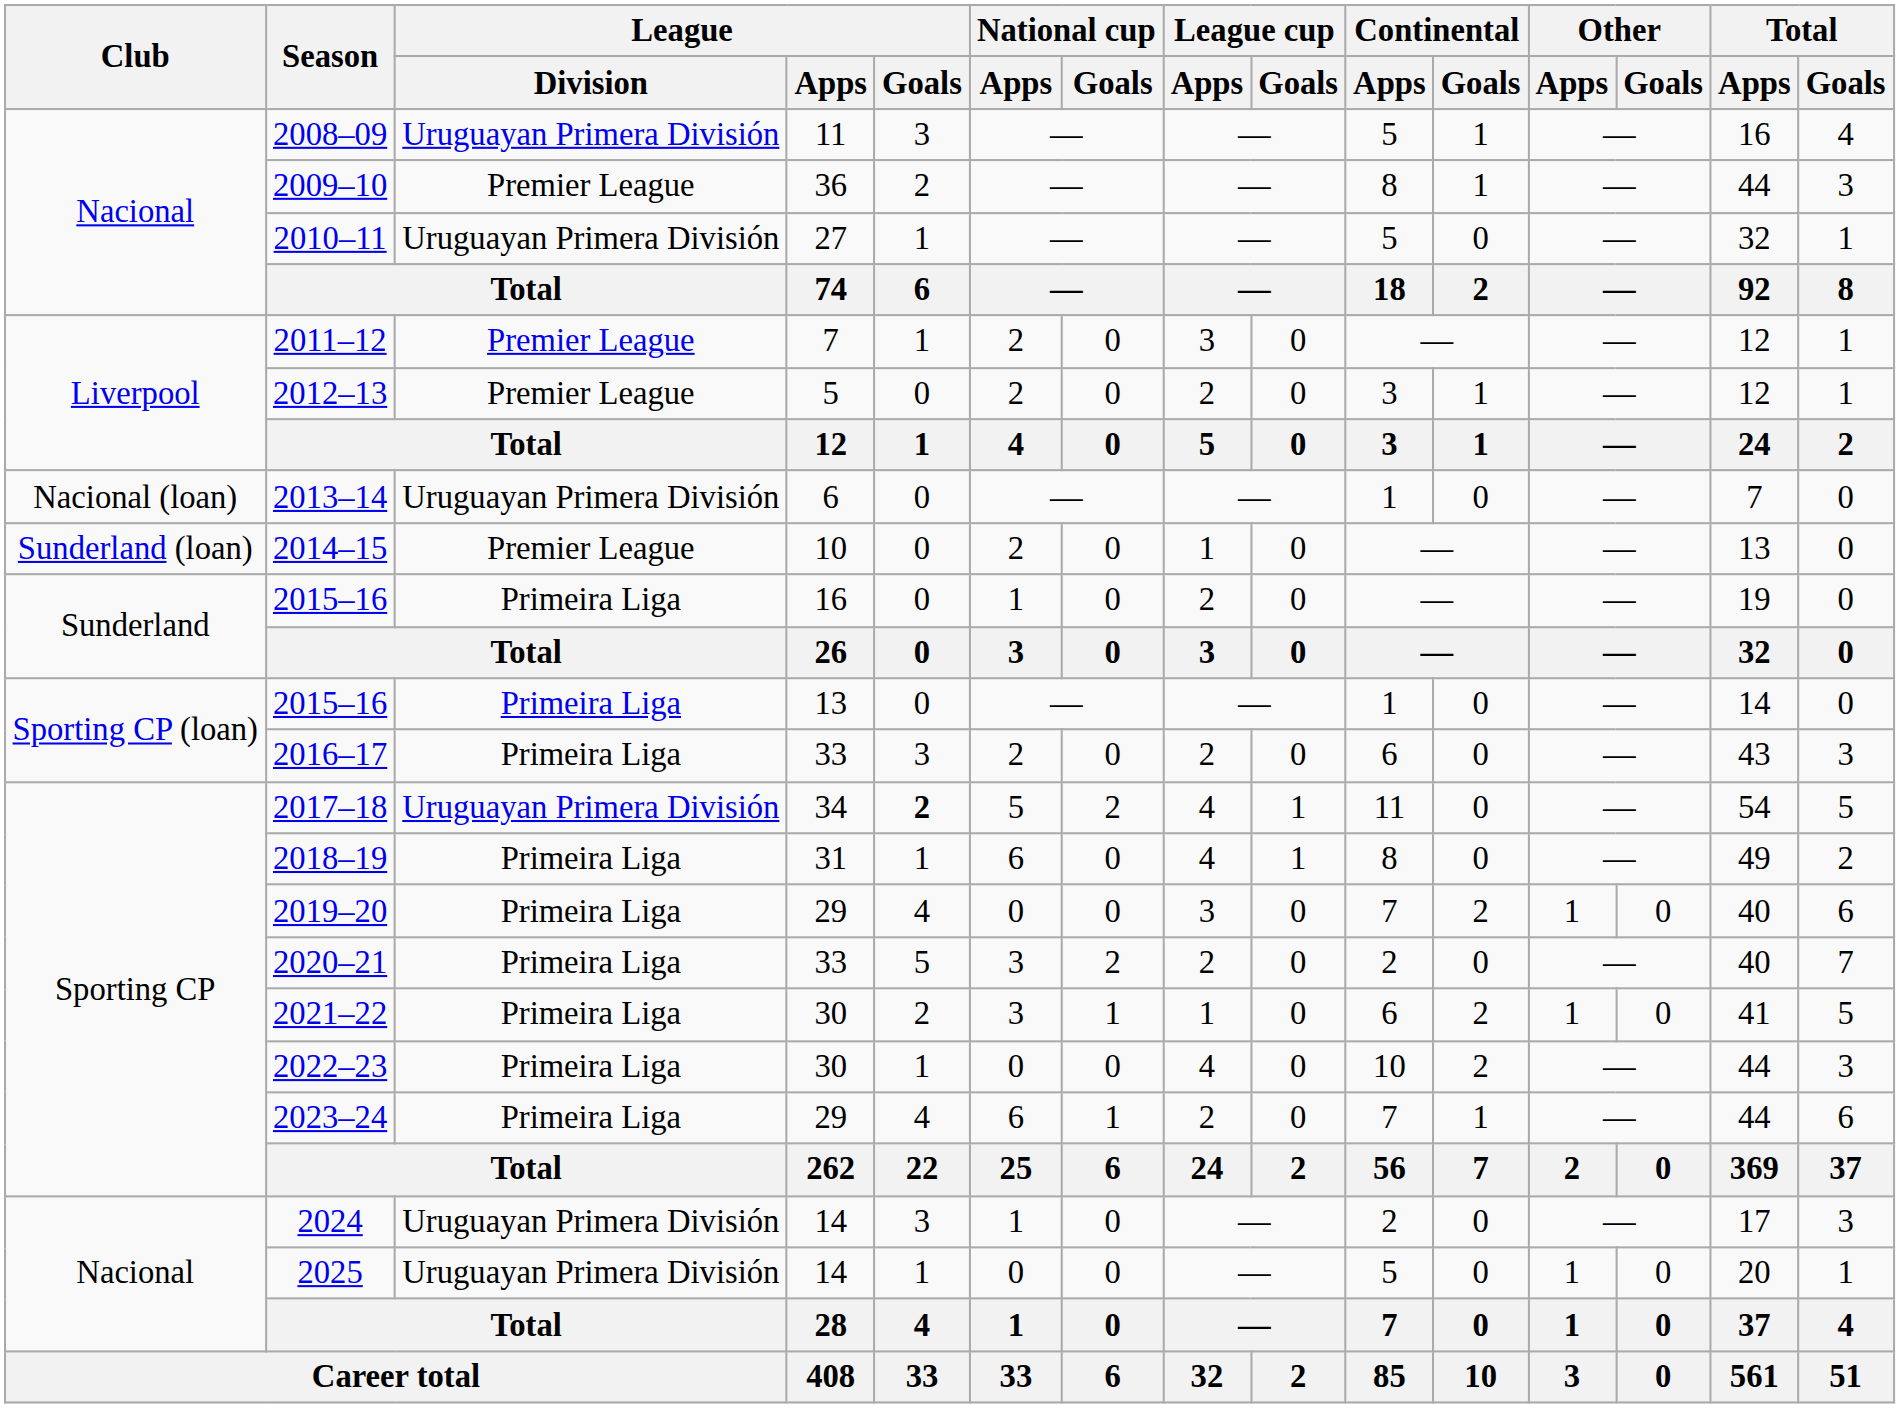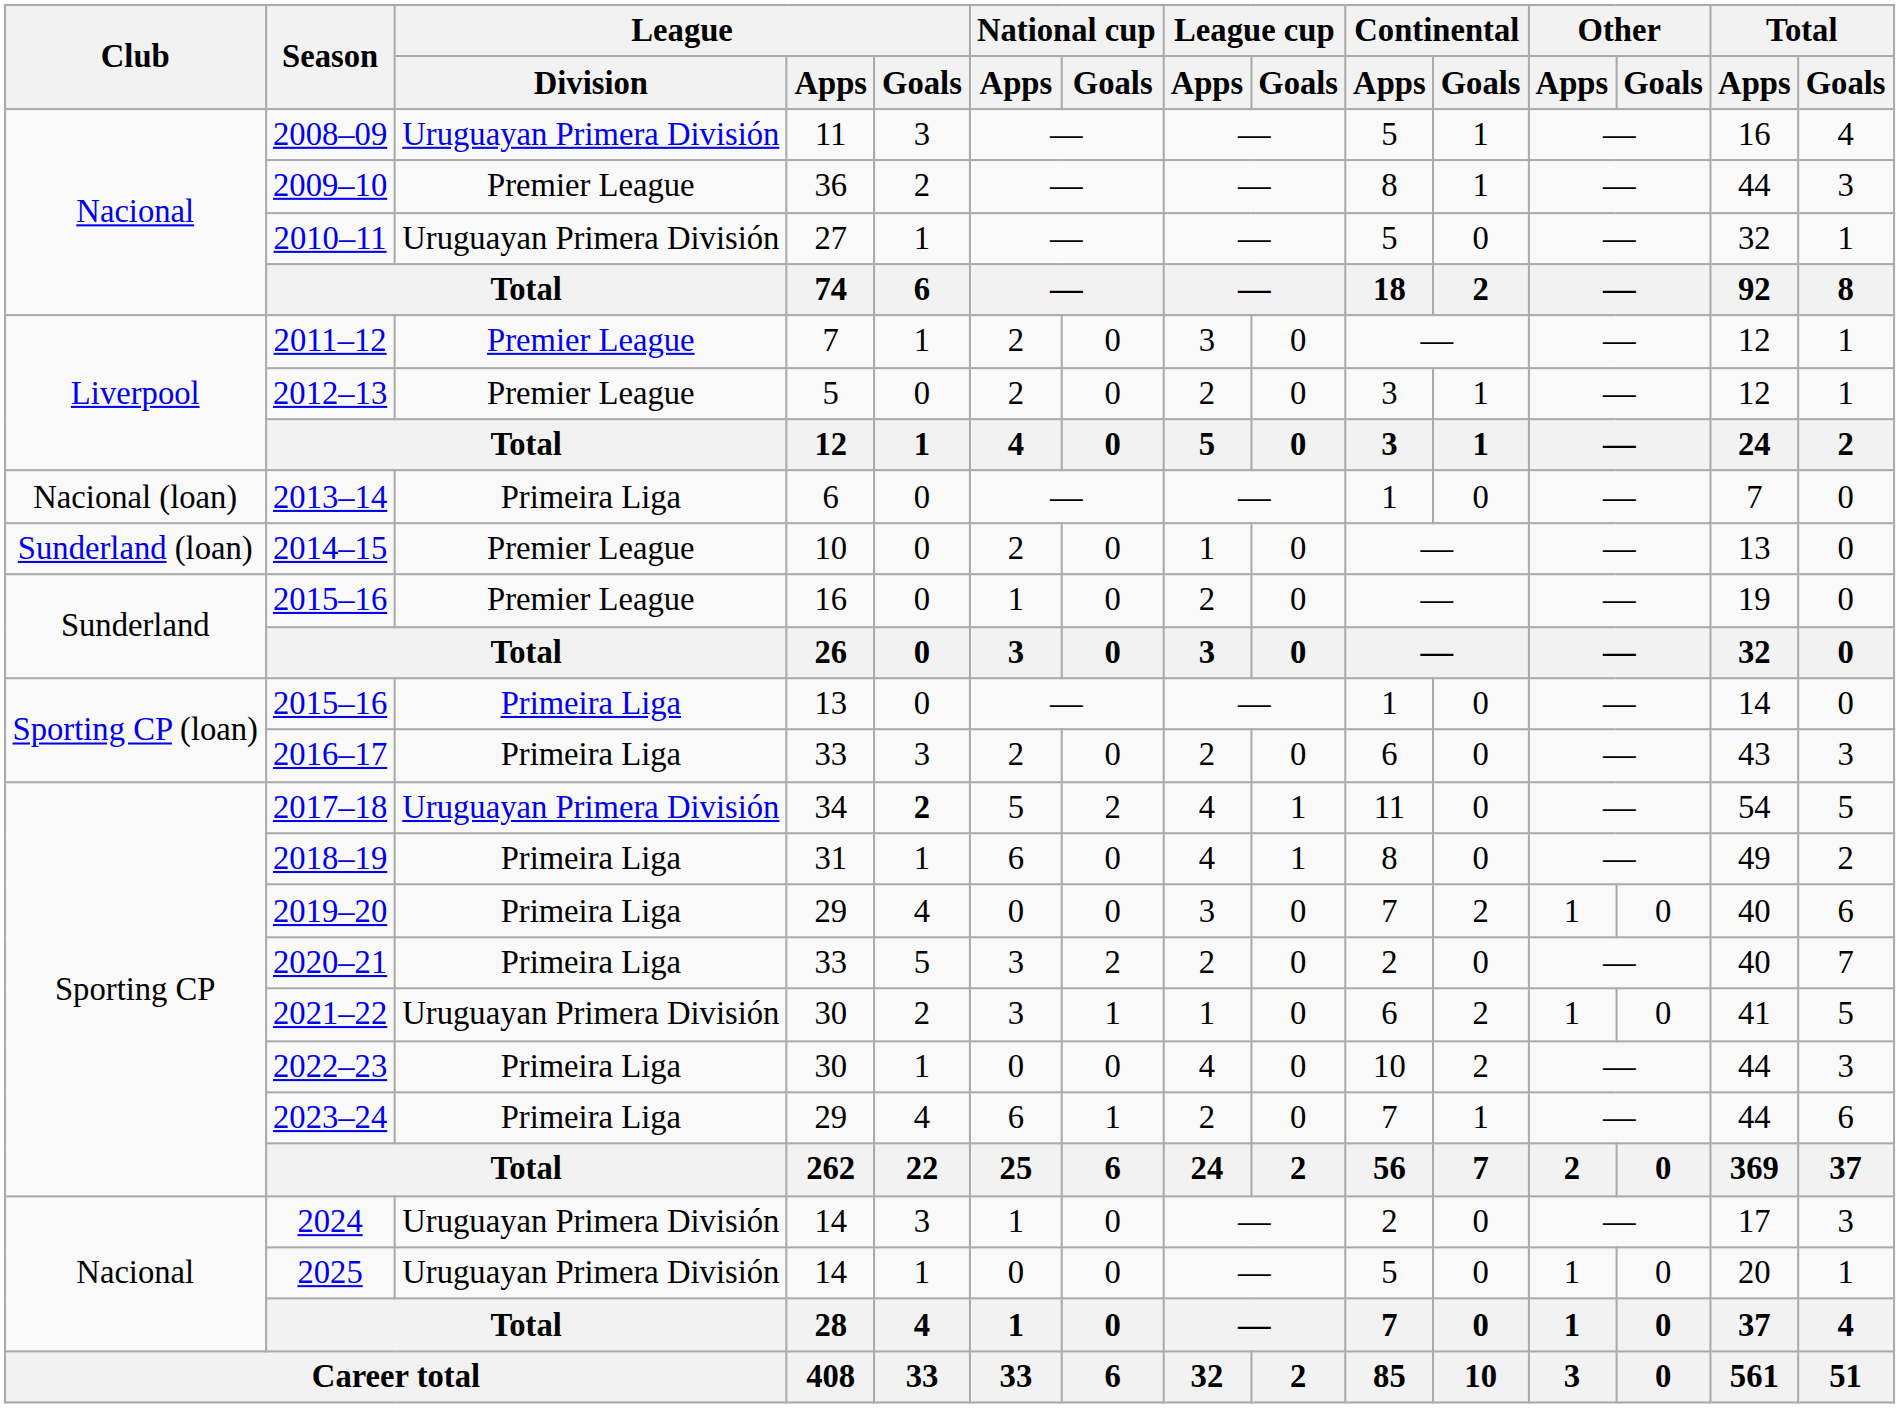 <table class="wikitable" style="text-align:center">
 <tr>
 <th rowspan="2">Club</th>
 <th rowspan="2">Season</th>
 <th colspan="3">League</th>
 <th colspan="2">National cup</th>
 <th colspan="2">League cup</th>
 <th colspan="2">Continental</th>
 <th colspan="2">Other</th>
 <th colspan="2">Total</th>
 </tr>
 <tr>
 <th>Division</th>
 <th>Apps</th>
 <th>Goals</th>
 <th>Apps</th>
 <th>Goals</th>
 <th>Apps</th>
 <th>Goals</th>
 <th>Apps</th>
 <th>Goals</th>
 <th>Apps</th>
 <th>Goals</th>
 <th>Apps</th>
 <th>Goals</th>
 </tr>
 <tr>
 <td rowspan="4"><a href='#'>Nacional</a></td>
 <td><a href='#'>2008–09</a></td>
 <td><a href='#'>Uruguayan Primera División</a></td>
 <td>11</td>
 <td>3</td>
 <td colspan="2">—</td>
 <td colspan="2">—</td>
 <td>5</td>
 <td>1</td>
 <td colspan="2">—</td>
 <td>16</td>
 <td>4</td>
 </tr>
 <tr>
 <td><a href='#'>2009–10</a></td>
 <td>Premier League</td>
 <td>36</td>
 <td>2</td>
 <td colspan="2">—</td>
 <td colspan="2">—</td>
 <td>8</td>
 <td>1</td>
 <td colspan="2">—</td>
 <td>44</td>
 <td>3</td>
 </tr>
 <tr>
 <td><a href='#'>2010–11</a></td>
 <td>Uruguayan Primera División</td>
 <td>27</td>
 <td>1</td>
 <td colspan="2">—</td>
 <td colspan="2">—</td>
 <td>5</td>
 <td>0</td>
 <td colspan="2">—</td>
 <td>32</td>
 <td>1</td>
 </tr>
 <tr>
 <th colspan="2">Total</th>
 <th>74</th>
 <th>6</th>
 <th colspan="2">—</th>
 <th colspan="2">—</th>
 <th>18</th>
 <th>2</th>
 <th colspan="2">—</th>
 <th>92</th>
 <th>8</th>
 </tr>
 <tr>
 <td rowspan="3"><a href='#'>Liverpool</a></td>
 <td><a href='#'>2011–12</a></td>
 <td><a href='#'>Premier League</a></td>
 <td>7</td>
 <td>1</td>
 <td>2</td>
 <td>0</td>
 <td>3</td>
 <td>0</td>
 <td colspan="2">—</td>
 <td colspan="2">—</td>
 <td>12</td>
 <td>1</td>
 </tr>
 <tr>
 <td><a href='#'>2012–13</a></td>
 <td>Premier League</td>
 <td>5</td>
 <td>0</td>
 <td>2</td>
 <td>0</td>
 <td>2</td>
 <td>0</td>
 <td>3</td>
 <td>1</td>
 <td colspan="2">—</td>
 <td>12</td>
 <td>1</td>
 </tr>
 <tr>
 <th colspan="2">Total</th>
 <th>12</th>
 <th>1</th>
 <th>4</th>
 <th>0</th>
 <th>5</th>
 <th>0</th>
 <th>3</th>
 <th>1</th>
 <th colspan="2">—</th>
 <th>24</th>
 <th>2</th>
 </tr>
 <tr>
 <td>Nacional (loan)</td>
 <td><a href='#'>2013–14</a></td>
-<td>Uruguayan Primera División</td>
+<td>Primeira Liga</td>
 <td>6</td>
 <td>0</td>
 <td colspan="2">—</td>
 <td colspan="2">—</td>
 <td>1</td>
 <td>0</td>
 <td colspan="2">—</td>
 <td>7</td>
 <td>0</td>
 </tr>
 <tr>
 <td><a href='#'>Sunderland</a> (loan)</td>
 <td><a href='#'>2014–15</a></td>
 <td>Premier League</td>
 <td>10</td>
 <td>0</td>
 <td>2</td>
 <td>0</td>
 <td>1</td>
 <td>0</td>
 <td colspan="2">—</td>
 <td colspan="2">—</td>
 <td>13</td>
 <td>0</td>
 </tr>
 <tr>
 <td rowspan="2">Sunderland</td>
 <td><a href='#'>2015–16</a></td>
-<td>Primeira Liga</td>
+<td>Premier League</td>
 <td>16</td>
 <td>0</td>
 <td>1</td>
 <td>0</td>
 <td>2</td>
 <td>0</td>
 <td colspan="2">—</td>
 <td colspan="2">—</td>
 <td>19</td>
 <td>0</td>
 </tr>
 <tr>
 <th colspan="2">Total</th>
 <th>26</th>
 <th>0</th>
 <th>3</th>
 <th>0</th>
 <th>3</th>
 <th>0</th>
 <th colspan="2">—</th>
 <th colspan="2">—</th>
 <th>32</th>
 <th>0</th>
 </tr>
 <tr>
 <td rowspan="2"><a href='#'>Sporting CP</a> (loan)</td>
 <td><a href='#'>2015–16</a></td>
 <td><a href='#'>Primeira Liga</a></td>
 <td>13</td>
 <td>0</td>
 <td colspan="2">—</td>
 <td colspan="2">—</td>
 <td>1</td>
 <td>0</td>
 <td colspan="2">—</td>
 <td>14</td>
 <td>0</td>
 </tr>
 <tr>
 <td><a href='#'>2016–17</a></td>
 <td>Primeira Liga</td>
 <td>33</td>
 <td>3</td>
 <td>2</td>
 <td>0</td>
 <td>2</td>
 <td>0</td>
 <td>6</td>
 <td>0</td>
 <td colspan="2">—</td>
 <td>43</td>
 <td>3</td>
 </tr>
 <tr>
 <td rowspan="8">Sporting CP</td>
 <td><a href='#'>2017–18</a></td>
 <td><a href='#'>Uruguayan Primera División</a></td>
 <td>34</td>
 <td><strong>2</strong></td>
 <td>5</td>
 <td>2</td>
 <td>4</td>
 <td>1</td>
 <td>11</td>
 <td>0</td>
 <td colspan="2">—</td>
 <td>54</td>
 <td>5</td>
 </tr>
 <tr>
 <td><a href='#'>2018–19</a></td>
 <td>Primeira Liga</td>
 <td>31</td>
 <td>1</td>
 <td>6</td>
 <td>0</td>
 <td>4</td>
 <td>1</td>
 <td>8</td>
 <td>0</td>
 <td colspan="2">—</td>
 <td>49</td>
 <td>2</td>
 </tr>
 <tr>
 <td><a href='#'>2019–20</a></td>
 <td>Primeira Liga</td>
 <td>29</td>
 <td>4</td>
 <td>0</td>
 <td>0</td>
 <td>3</td>
 <td>0</td>
 <td>7</td>
 <td>2</td>
 <td>1</td>
 <td>0</td>
 <td>40</td>
 <td>6</td>
 </tr>
 <tr>
 <td><a href='#'>2020–21</a></td>
 <td>Primeira Liga</td>
 <td>33</td>
 <td>5</td>
 <td>3</td>
 <td>2</td>
 <td>2</td>
 <td>0</td>
 <td>2</td>
 <td>0</td>
 <td colspan="2">—</td>
 <td>40</td>
 <td>7</td>
 </tr>
 <tr>
 <td><a href='#'>2021–22</a></td>
-<td>Primeira Liga</td>
+<td>Uruguayan Primera División</td>
 <td>30</td>
 <td>2</td>
 <td>3</td>
 <td>1</td>
 <td>1</td>
 <td>0</td>
 <td>6</td>
 <td>2</td>
 <td>1</td>
 <td>0</td>
 <td>41</td>
 <td>5</td>
 </tr>
 <tr>
 <td><a href='#'>2022–23</a></td>
 <td>Primeira Liga</td>
 <td>30</td>
 <td>1</td>
 <td>0</td>
 <td>0</td>
 <td>4</td>
 <td>0</td>
 <td>10</td>
 <td>2</td>
 <td colspan="2">—</td>
 <td>44</td>
 <td>3</td>
 </tr>
 <tr>
 <td><a href='#'>2023–24</a></td>
 <td>Primeira Liga</td>
 <td>29</td>
 <td>4</td>
 <td>6</td>
 <td>1</td>
 <td>2</td>
 <td>0</td>
 <td>7</td>
 <td>1</td>
 <td colspan="2">—</td>
 <td>44</td>
 <td>6</td>
 </tr>
 <tr>
 <th colspan="2">Total</th>
 <th>262</th>
 <th>22</th>
 <th>25</th>
 <th>6</th>
 <th>24</th>
 <th>2</th>
 <th>56</th>
 <th>7</th>
 <th>2</th>
 <th>0</th>
 <th>369</th>
 <th>37</th>
 </tr>
 <tr>
 <td rowspan="3">Nacional</td>
 <td><a href='#'>2024</a></td>
 <td>Uruguayan Primera División</td>
 <td>14</td>
 <td>3</td>
 <td>1</td>
 <td>0</td>
 <td colspan="2">—</td>
 <td>2</td>
 <td>0</td>
 <td colspan="2">—</td>
 <td>17</td>
 <td>3</td>
 </tr>
 <tr>
 <td><a href='#'>2025</a></td>
 <td>Uruguayan Primera División</td>
 <td>14</td>
 <td>1</td>
 <td>0</td>
 <td>0</td>
 <td colspan="2">—</td>
 <td>5</td>
 <td>0</td>
 <td>1</td>
 <td>0</td>
 <td>20</td>
 <td>1</td>
 </tr>
 <tr>
 <th colspan="2">Total</th>
 <th>28</th>
 <th>4</th>
 <th>1</th>
 <th>0</th>
 <th colspan="2">—</th>
 <th>7</th>
 <th>0</th>
 <th>1</th>
 <th>0</th>
 <th>37</th>
 <th>4</th>
 </tr>
 <tr>
 <th colspan="3">Career total</th>
 <th>408</th>
 <th>33</th>
 <th>33</th>
 <th>6</th>
 <th>32</th>
 <th>2</th>
 <th>85</th>
 <th>10</th>
 <th>3</th>
 <th>0</th>
 <th>561</th>
 <th>51</th>
 </tr>
 </table>
